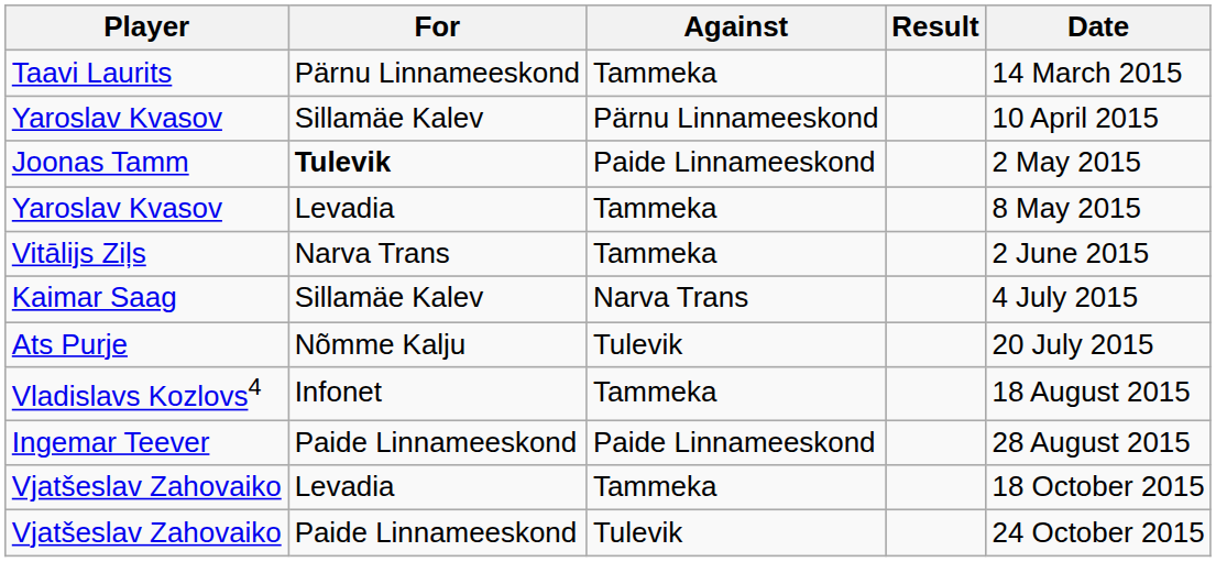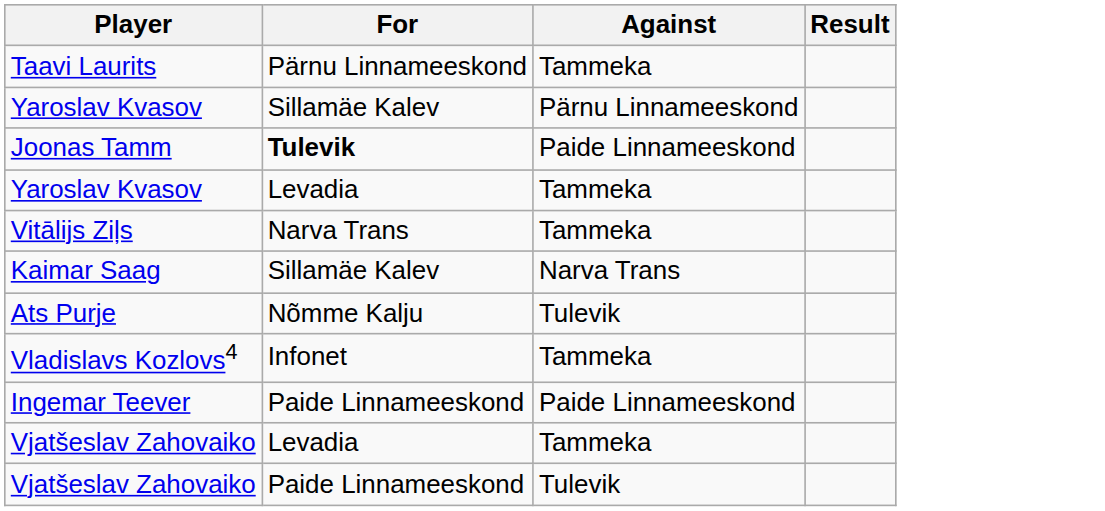 <table class="wikitable sortable">
 <tr>
 <th>Player</th>
 <th>For</th>
 <th>Against</th>
 <th style="text-align:center">Result</th>
-<th>Date</th>
 </tr>
 <tr>
 <td> <a href='#'>Taavi Laurits</a></td>
 <td>Pärnu Linnameeskond</td>
 <td>Tammeka</td>
 <td align=center></td>
-<td>14 March 2015</td>
 </tr>
 <tr>
 <td> <a href='#'>Yaroslav Kvasov</a></td>
 <td>Sillamäe Kalev</td>
 <td>Pärnu Linnameeskond</td>
 <td align=center></td>
-<td>10 April 2015</td>
 </tr>
 <tr>
 <td> <a href='#'>Joonas Tamm</a></td>
 <td><strong>Tulevik</strong></td>
 <td>Paide Linnameeskond</td>
 <td align=center></td>
-<td>2 May 2015</td>
 </tr>
 <tr>
 <td> <a href='#'>Yaroslav Kvasov</a></td>
 <td>Levadia</td>
 <td>Tammeka</td>
 <td align=center></td>
-<td>8 May 2015</td>
 </tr>
 <tr>
 <td> <a href='#'>Vitālijs Ziļs</a></td>
 <td>Narva Trans</td>
 <td>Tammeka</td>
 <td align=center></td>
-<td>2 June 2015</td>
 </tr>
 <tr>
 <td> <a href='#'>Kaimar Saag</a></td>
 <td>Sillamäe Kalev</td>
 <td>Narva Trans</td>
 <td align=center></td>
-<td>4 July 2015</td>
 </tr>
 <tr>
 <td> <a href='#'>Ats Purje</a></td>
 <td>Nõmme Kalju</td>
 <td>Tulevik</td>
 <td align=center></td>
-<td>20 July 2015</td>
 </tr>
 <tr>
 <td> <a href='#'>Vladislavs Kozlovs</a><sup>4</sup></td>
 <td>Infonet</td>
 <td>Tammeka</td>
 <td align=center></td>
-<td>18 August 2015</td>
 </tr>
 <tr>
 <td> <a href='#'>Ingemar Teever</a></td>
 <td>Paide Linnameeskond</td>
 <td>Paide Linnameeskond</td>
 <td align=center></td>
-<td>28 August 2015</td>
 </tr>
 <tr>
 <td> <a href='#'>Vjatšeslav Zahovaiko</a></td>
 <td>Levadia</td>
 <td>Tammeka</td>
 <td align=center></td>
-<td>18 October 2015</td>
 </tr>
 <tr>
 <td> <a href='#'>Vjatšeslav Zahovaiko</a></td>
 <td>Paide Linnameeskond</td>
 <td>Tulevik</td>
 <td align=center></td>
-<td>24 October 2015</td>
 </tr>
 </table>
